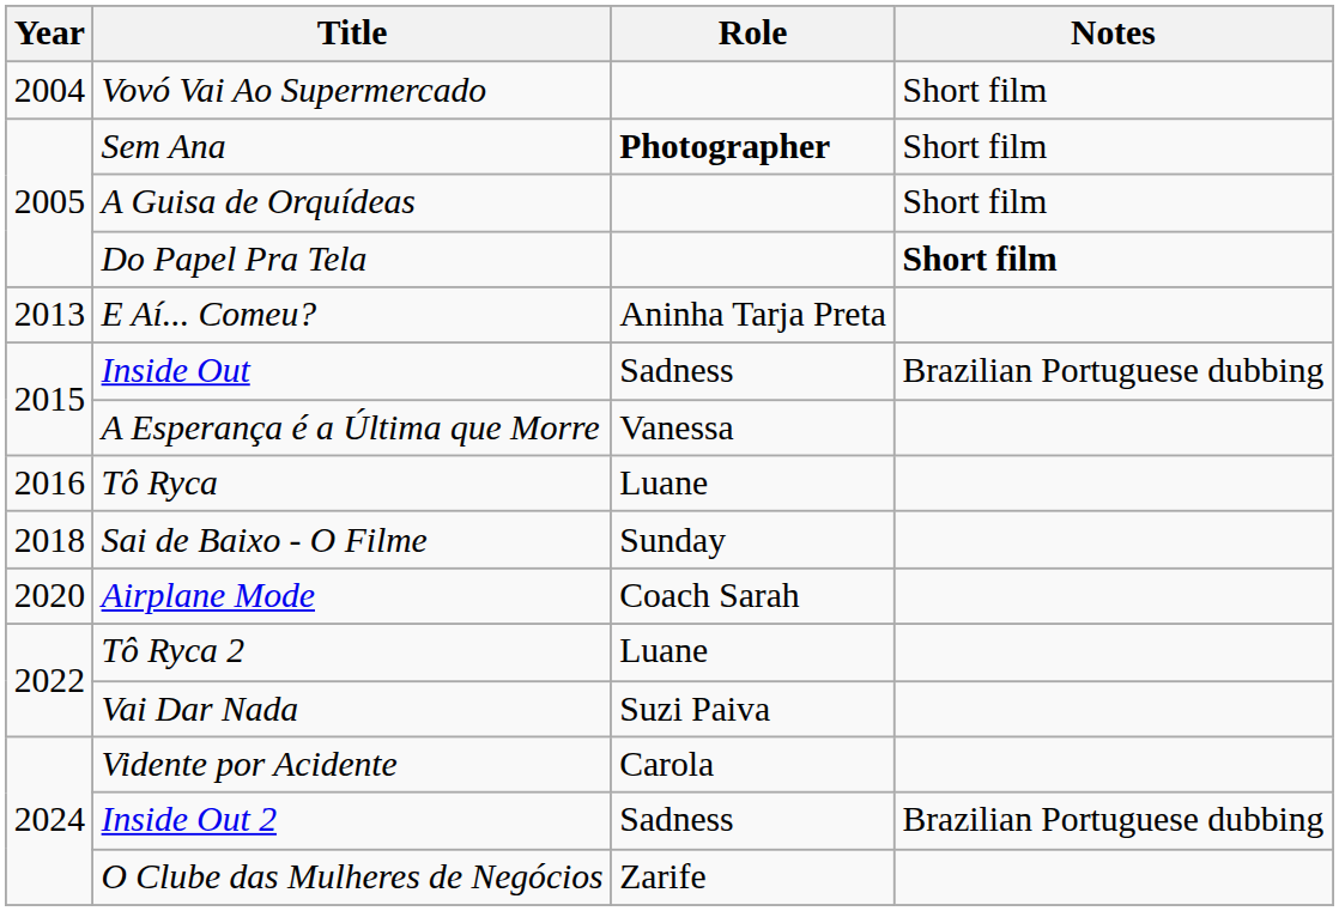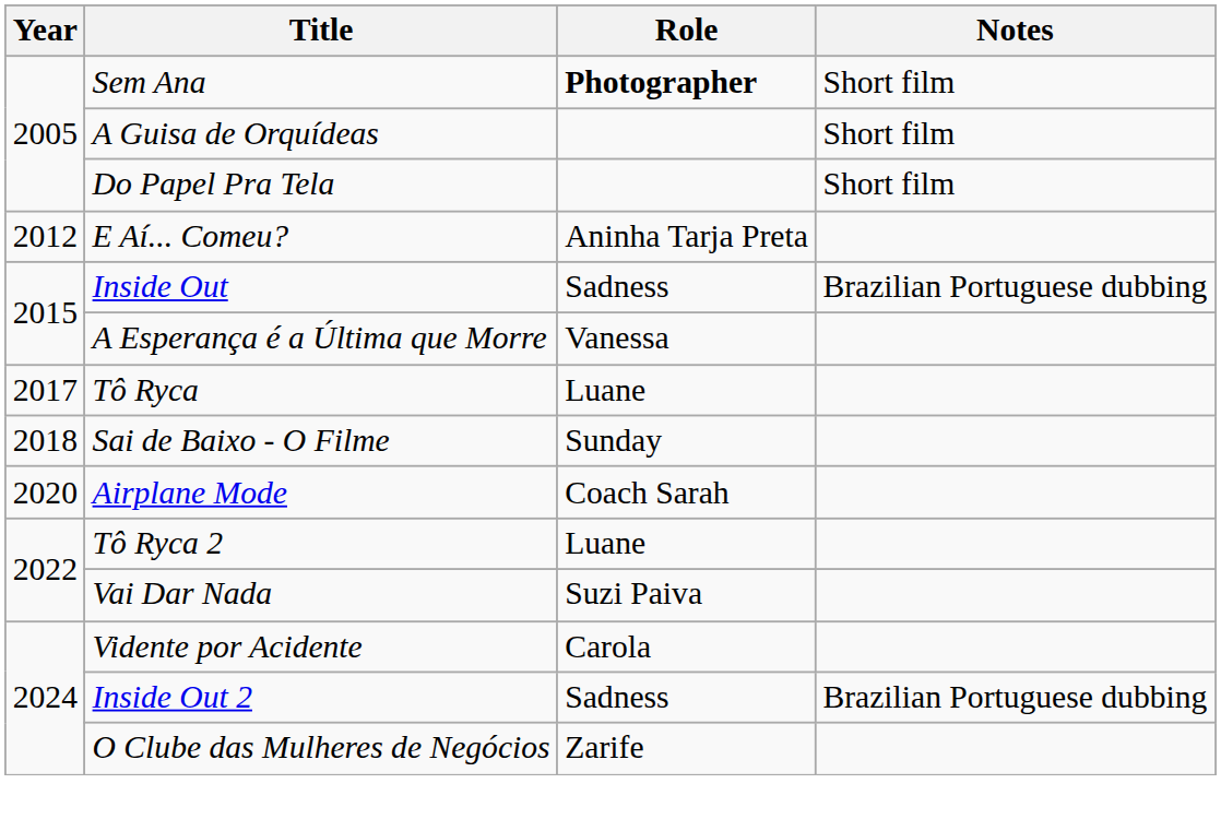 <table class="wikitable">
 <tr>
 <th>Year</th>
 <th>Title</th>
 <th>Role</th>
 <th>Notes</th>
-</tr>
-<tr>
-<td>2004</td>
-<td><em>Vovó Vai Ao Supermercado</em></td>
-<td></td>
-<td>Short film</td>
 </tr>
 <tr>
 <td rowspan="3">2005</td>
 <td><em>Sem Ana</em></td>
 <td><strong>Photographer</strong></td>
 <td>Short film</td>
 </tr>
 <tr>
 <td><em>A Guisa de Orquídeas</em></td>
 <td></td>
 <td>Short film</td>
 </tr>
 <tr>
 <td><em>Do Papel Pra Tela</em></td>
 <td></td>
-<td><strong>Short film</strong></td>
+<td>Short film</td>
 </tr>
 <tr>
-<td>2013</td>
+<td>2012</td>
 <td><em>E Aí... Comeu?</em></td>
 <td>Aninha Tarja Preta</td>
 <td></td>
 </tr>
 <tr>
 <td rowspan="2">2015</td>
 <td><em><a href='#'>Inside Out</a></em></td>
 <td>Sadness</td>
 <td>Brazilian Portuguese dubbing</td>
 </tr>
 <tr>
 <td><em>A Esperança é a Última que Morre</em></td>
 <td>Vanessa</td>
 <td></td>
 </tr>
 <tr>
-<td>2016</td>
+<td>2017</td>
 <td><em>Tô Ryca</em></td>
 <td>Luane</td>
 <td></td>
 </tr>
 <tr>
 <td>2018</td>
 <td><em>Sai de Baixo - O Filme</em></td>
 <td>Sunday</td>
 <td></td>
 </tr>
 <tr>
 <td>2020</td>
 <td><em><a href='#'>Airplane Mode</a></em></td>
 <td>Coach Sarah</td>
 <td></td>
 </tr>
 <tr>
 <td rowspan="2">2022</td>
 <td><em>Tô Ryca 2</em></td>
 <td>Luane</td>
 <td></td>
 </tr>
 <tr>
 <td><em>Vai Dar Nada</em></td>
 <td>Suzi Paiva</td>
 <td></td>
 </tr>
 <tr>
 <td rowspan="3">2024</td>
 <td><em>Vidente por Acidente</em></td>
 <td>Carola</td>
 <td></td>
 </tr>
 <tr>
 <td><em><a href='#'>Inside Out 2</a></em></td>
 <td>Sadness</td>
 <td>Brazilian Portuguese dubbing</td>
 </tr>
 <tr>
 <td><em>O Clube das Mulheres de Negócios</em></td>
 <td>Zarife</td>
 <td></td>
 </tr>
 </table>
